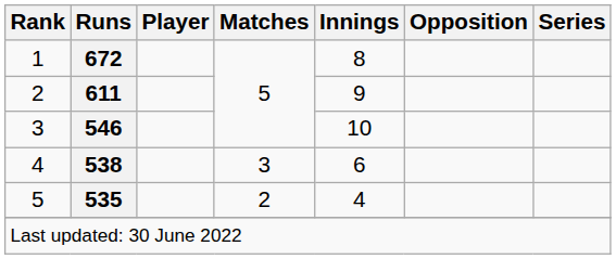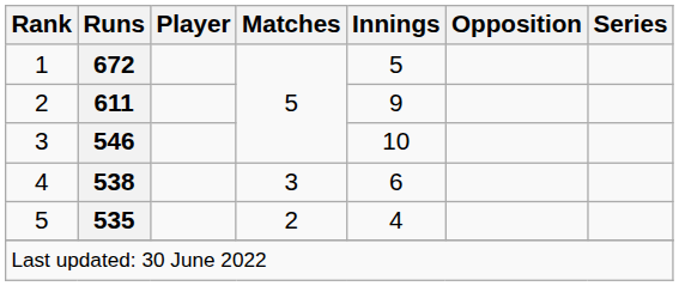 <table class="wikitable plainrowheaders sortable">
 <tr>
 <th scope=col>Rank</th>
 <th scope=col>Runs</th>
 <th scope=col>Player</th>
 <th scope=col>Matches</th>
 <th scope=col>Innings</th>
 <th scope=col>Opposition</th>
 <th scope=col>Series</th>
 </tr>
 <tr>
 <td align=center>1</td>
 <th scope=row style="text-align:center;">672</th>
 <td></td>
 <td align=center rowspan=3>5</td>
-<td align=center>8</td>
+<td align=center>5</td>
 <td></td>
 <td></td>
 </tr>
 <tr>
 <td align=center>2</td>
 <th scope=row style=text-align:center;>611</th>
 <td></td>
 <td align=center>9</td>
 <td></td>
 <td></td>
 </tr>
 <tr>
 <td align=center>3</td>
 <th scope=row style=text-align:center;>546</th>
 <td></td>
 <td align=center>10</td>
 <td></td>
 <td></td>
 </tr>
 <tr>
 <td align=center>4</td>
 <th scope=row style=text-align:center;>538</th>
 <td></td>
 <td align=center>3</td>
 <td align=center>6</td>
 <td></td>
 <td></td>
 </tr>
 <tr>
 <td align=center>5</td>
 <th scope=row style=text-align:center;>535</th>
 <td></td>
 <td align=center>2</td>
 <td align=center>4</td>
 <td></td>
 <td></td>
 </tr>
 <tr>
 </tr>
 <tr class=sortbottom>
 <td colspan=7><small>Last updated: 30 June 2022</small></td>
 </tr>
 </table>
